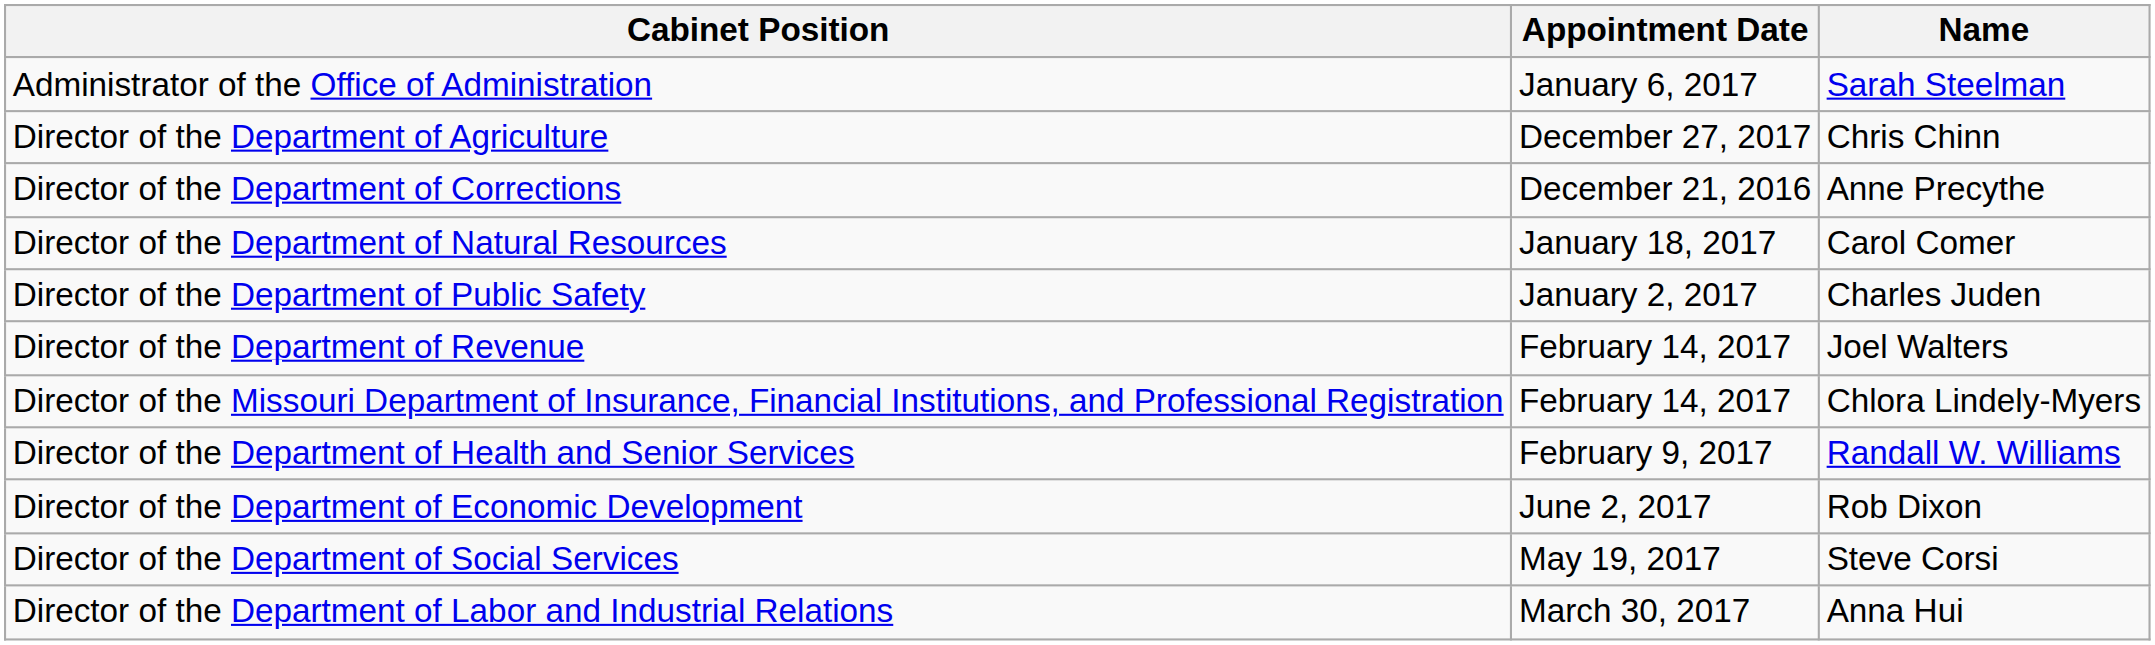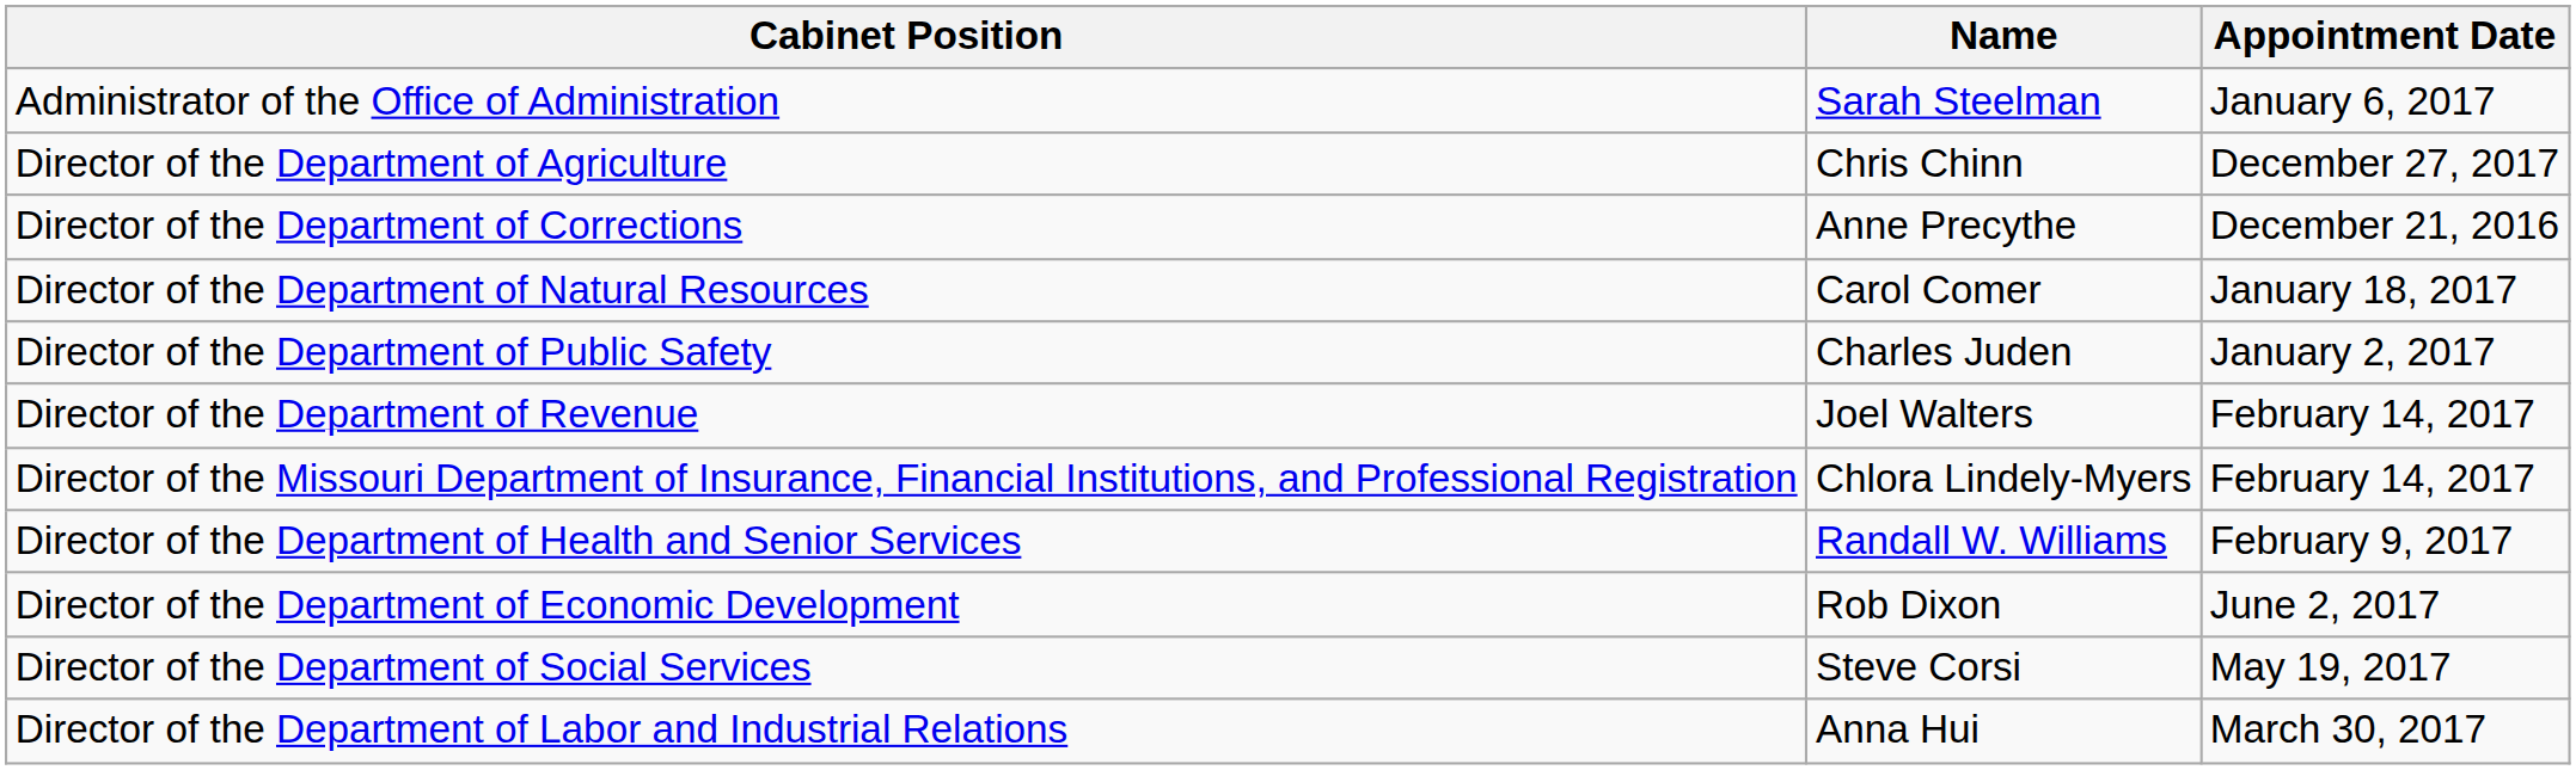 <table class="wikitable">
 <tr>
 <th>Cabinet Position</th>
+<th>Name</th>
 <th>Appointment Date</th>
-<th>Name</th>
 </tr>
 <tr>
 <td>Administrator of the <a href='#'>Office of Administration</a></td>
+<td><a href='#'>Sarah Steelman</a></td>
 <td>January 6, 2017</td>
-<td><a href='#'>Sarah Steelman</a></td>
 </tr>
 <tr>
 <td>Director of the <a href='#'>Department of Agriculture</a></td>
+<td>Chris Chinn</td>
 <td>December 27, 2017</td>
-<td>Chris Chinn</td>
 </tr>
 <tr>
 <td>Director of the <a href='#'>Department of Corrections</a></td>
+<td>Anne Precythe</td>
 <td>December 21, 2016</td>
-<td>Anne Precythe</td>
 </tr>
 <tr>
 <td>Director of the <a href='#'>Department of Natural Resources</a></td>
+<td>Carol Comer</td>
 <td>January 18, 2017</td>
-<td>Carol Comer</td>
 </tr>
 <tr>
 <td>Director of the <a href='#'>Department of Public Safety</a></td>
+<td>Charles Juden</td>
 <td>January 2, 2017</td>
-<td>Charles Juden</td>
 </tr>
 <tr>
 <td>Director of the <a href='#'>Department of Revenue</a></td>
+<td>Joel Walters</td>
 <td>February 14, 2017</td>
-<td>Joel Walters</td>
 </tr>
 <tr>
 <td>Director of the <a href='#'>Missouri Department of Insurance, Financial Institutions, and Professional Registration</a></td>
+<td>Chlora Lindely-Myers</td>
 <td>February 14, 2017</td>
-<td>Chlora Lindely-Myers</td>
 </tr>
 <tr>
 <td>Director of the <a href='#'>Department of Health and Senior Services</a></td>
+<td><a href='#'>Randall W. Williams</a></td>
 <td>February 9, 2017</td>
-<td><a href='#'>Randall W. Williams</a></td>
 </tr>
 <tr>
 <td>Director of the <a href='#'>Department of Economic Development</a></td>
+<td>Rob Dixon</td>
 <td>June 2, 2017</td>
-<td>Rob Dixon</td>
 </tr>
 <tr>
 <td>Director of the <a href='#'>Department of Social Services</a></td>
+<td>Steve Corsi</td>
 <td>May 19, 2017</td>
-<td>Steve Corsi</td>
 </tr>
 <tr>
 <td>Director of the <a href='#'>Department of Labor and Industrial Relations</a></td>
+<td>Anna Hui</td>
 <td>March 30, 2017</td>
-<td>Anna Hui</td>
 </tr>
 </table>
